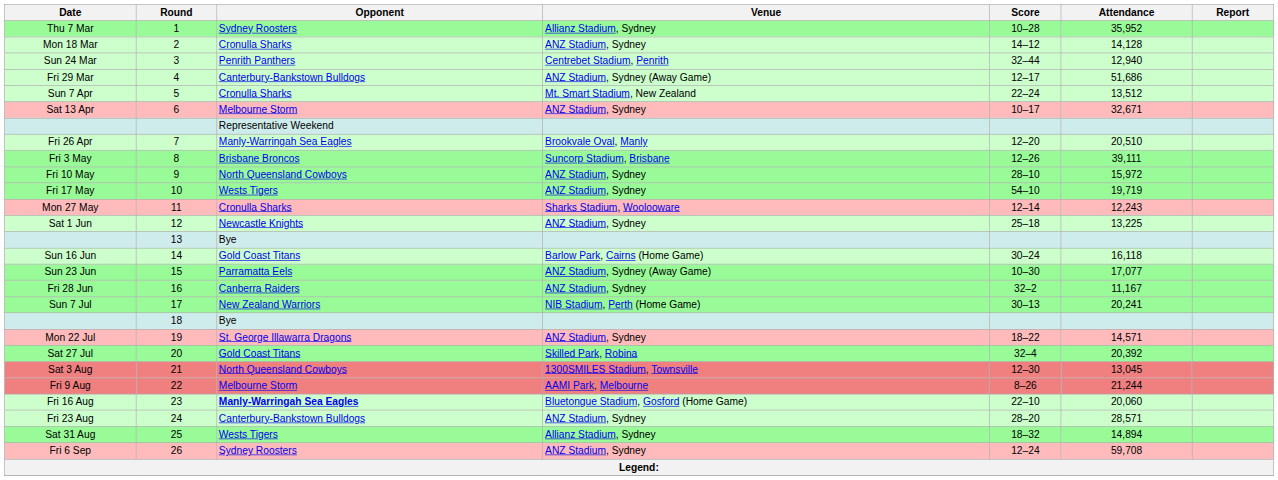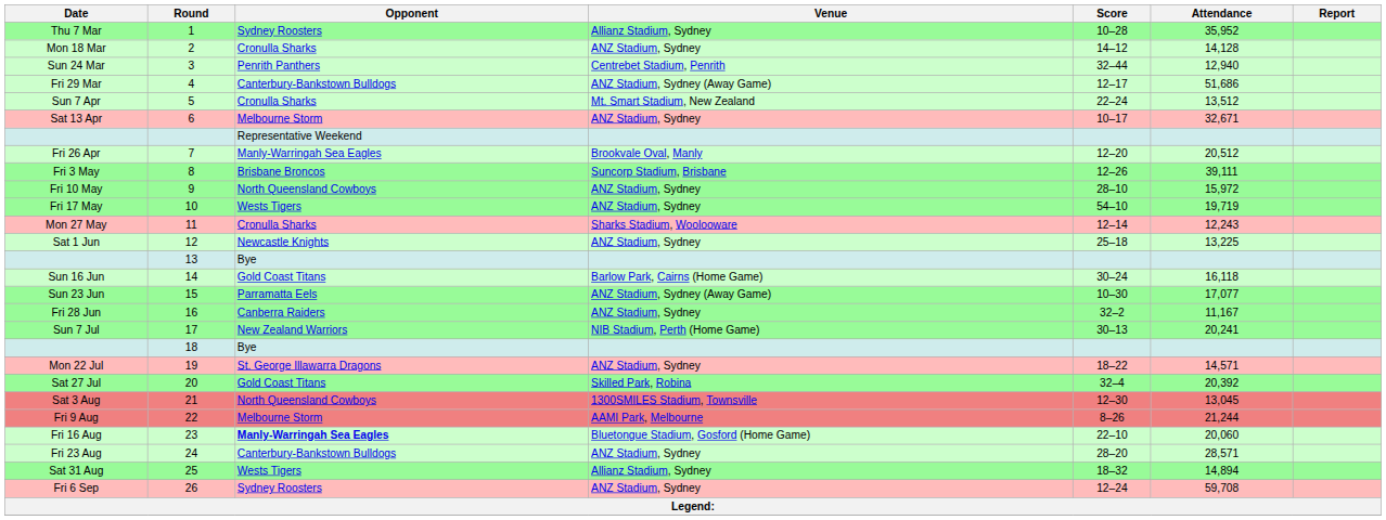 <table class="wikitable" style="font-size:100%;" width="100%">
 <tr>
 <th>Date</th>
 <th>Round</th>
 <th>Opponent</th>
 <th>Venue</th>
 <th>Score</th>
 <th>Attendance</th>
 <th>Report</th>
 </tr>
 <tr bgcolor=98FB98>
 <td style="text-align:center;">Thu 7 Mar</td>
 <td style="text-align:center;">1</td>
 <td> <a href='#'>Sydney Roosters</a></td>
 <td><a href='#'>Allianz Stadium</a>, Sydney</td>
 <td style="text-align:center;">10–28</td>
 <td style="text-align:center;">35,952</td>
 <td style="text-align:center;"></td>
 </tr>
 <tr bgcolor=CCFFCC>
 <td style="text-align:center;">Mon 18 Mar</td>
 <td style="text-align:center;">2</td>
 <td> <a href='#'>Cronulla Sharks</a></td>
 <td><a href='#'>ANZ Stadium</a>, Sydney</td>
 <td style="text-align:center;">14–12</td>
 <td style="text-align:center;">14,128</td>
 <td style="text-align:center;"></td>
 </tr>
 <tr bgcolor=CCFFCC>
 <td style="text-align:center;">Sun 24 Mar</td>
 <td style="text-align:center;">3</td>
 <td> <a href='#'>Penrith Panthers</a></td>
 <td><a href='#'>Centrebet Stadium</a>, <a href='#'>Penrith</a></td>
 <td style="text-align:center;">32–44</td>
 <td style="text-align:center;">12,940</td>
 <td style="text-align:center;"></td>
 </tr>
 <tr bgcolor=CCFFCC>
 <td style="text-align:center;">Fri 29 Mar</td>
 <td style="text-align:center;">4</td>
 <td> <a href='#'>Canterbury-Bankstown Bulldogs</a></td>
 <td><a href='#'>ANZ Stadium</a>, Sydney (Away Game)</td>
 <td style="text-align:center;">12–17</td>
 <td style="text-align:center;">51,686</td>
 <td style="text-align:center;"></td>
 </tr>
 <tr bgcolor=CCFFCC>
 <td style="text-align:center;">Sun 7 Apr</td>
 <td style="text-align:center;">5</td>
 <td> <a href='#'>Cronulla Sharks</a></td>
 <td><a href='#'>Mt. Smart Stadium</a>, New Zealand</td>
 <td style="text-align:center;">22–24</td>
 <td style="text-align:center;">13,512</td>
 <td style="text-align:center;"></td>
 </tr>
 <tr bgcolor=FFBBBB>
 <td style="text-align:center;">Sat 13 Apr</td>
 <td style="text-align:center;">6</td>
 <td> <a href='#'>Melbourne Storm</a></td>
 <td><a href='#'>ANZ Stadium</a>, Sydney</td>
 <td style="text-align:center;">10–17</td>
 <td style="text-align:center;">32,671</td>
 <td style="text-align:center;"></td>
 </tr>
 <tr bgcolor=CFECEC>
 <td></td>
 <td></td>
 <td>Representative Weekend</td>
 <td></td>
 <td></td>
 <td></td>
 <td></td>
 </tr>
 <tr bgcolor=CCFFCC>
 <td style="text-align:center;">Fri 26 Apr</td>
 <td style="text-align:center;">7</td>
 <td> <a href='#'>Manly-Warringah Sea Eagles</a></td>
 <td><a href='#'>Brookvale Oval</a>, <a href='#'>Manly</a></td>
 <td style="text-align:center;">12–20</td>
-<td style="text-align:center;">20,510</td>
+<td style="text-align:center;">20,512</td>
 <td style="text-align:center;"></td>
 </tr>
 <tr bgcolor=98FB98>
 <td style="text-align:center;">Fri 3 May</td>
 <td style="text-align:center;">8</td>
 <td> <a href='#'>Brisbane Broncos</a></td>
 <td><a href='#'>Suncorp Stadium</a>, <a href='#'>Brisbane</a></td>
 <td style="text-align:center;">12–26</td>
 <td style="text-align:center;">39,111</td>
 <td style="text-align:center;"></td>
 </tr>
 <tr bgcolor=98FB98>
 <td style="text-align:center;">Fri 10 May</td>
 <td style="text-align:center;">9</td>
 <td> <a href='#'>North Queensland Cowboys</a></td>
 <td><a href='#'>ANZ Stadium</a>, Sydney</td>
 <td style="text-align:center;">28–10</td>
 <td style="text-align:center;">15,972</td>
 <td style="text-align:center;"></td>
 </tr>
 <tr bgcolor=98FB98>
 <td style="text-align:center;">Fri 17 May</td>
 <td style="text-align:center;">10</td>
 <td> <a href='#'>Wests Tigers</a></td>
 <td><a href='#'>ANZ Stadium</a>, Sydney</td>
 <td style="text-align:center;">54–10</td>
 <td style="text-align:center;">19,719</td>
 <td style="text-align:center;"></td>
 </tr>
 <tr bgcolor=FFBBBB>
 <td style="text-align:center;">Mon 27 May</td>
 <td style="text-align:center;">11</td>
 <td> <a href='#'>Cronulla Sharks</a></td>
 <td><a href='#'>Sharks Stadium</a>, <a href='#'>Woolooware</a></td>
 <td style="text-align:center;">12–14</td>
 <td style="text-align:center;">12,243</td>
 <td style="text-align:center;"></td>
 </tr>
 <tr bgcolor=CCFFCC>
 <td style="text-align:center;">Sat 1 Jun</td>
 <td style="text-align:center;">12</td>
 <td> <a href='#'>Newcastle Knights</a></td>
 <td><a href='#'>ANZ Stadium</a>, Sydney</td>
 <td style="text-align:center;">25–18</td>
 <td style="text-align:center;">13,225</td>
 <td style="text-align:center;"></td>
 </tr>
 <tr bgcolor=CFECEC>
 <td></td>
 <td style="text-align:center;">13</td>
 <td>Bye</td>
 <td></td>
 <td></td>
 <td></td>
 <td></td>
 </tr>
 <tr bgcolor=CCFFCC>
 <td style="text-align:center;">Sun 16 Jun</td>
 <td style="text-align:center;">14</td>
 <td> <a href='#'>Gold Coast Titans</a></td>
 <td><a href='#'>Barlow Park</a>, <a href='#'>Cairns</a> (Home Game)</td>
 <td style="text-align:center;">30–24</td>
 <td style="text-align:center;">16,118</td>
 <td style="text-align:center;"></td>
 </tr>
 <tr bgcolor=98FB98>
 <td style="text-align:center;">Sun 23 Jun</td>
 <td style="text-align:center;">15</td>
 <td> <a href='#'>Parramatta Eels</a></td>
 <td><a href='#'>ANZ Stadium</a>, Sydney (Away Game)</td>
 <td style="text-align:center;">10–30</td>
 <td style="text-align:center;">17,077</td>
 <td style="text-align:center;"></td>
 </tr>
 <tr bgcolor=98FB98>
 <td style="text-align:center;">Fri 28 Jun</td>
 <td style="text-align:center;">16</td>
 <td> <a href='#'>Canberra Raiders</a></td>
 <td><a href='#'>ANZ Stadium</a>, Sydney</td>
 <td style="text-align:center;">32–2</td>
 <td style="text-align:center;">11,167</td>
 <td style="text-align:center;"></td>
 </tr>
 <tr bgcolor=98FB98>
 <td style="text-align:center;">Sun 7 Jul</td>
 <td style="text-align:center;">17</td>
 <td> <a href='#'>New Zealand Warriors</a></td>
 <td><a href='#'>NIB Stadium</a>, <a href='#'>Perth</a> (Home Game)</td>
 <td style="text-align:center;">30–13</td>
 <td style="text-align:center;">20,241</td>
 <td style="text-align:center;"></td>
 </tr>
 <tr bgcolor=CFECEC>
 <td></td>
 <td style="text-align:center;">18</td>
 <td>Bye</td>
 <td></td>
 <td></td>
 <td></td>
 <td></td>
 </tr>
 <tr bgcolor=FFBBBB>
 <td style="text-align:center;">Mon 22 Jul</td>
 <td style="text-align:center;">19</td>
 <td> <a href='#'>St. George Illawarra Dragons</a></td>
 <td><a href='#'>ANZ Stadium</a>, Sydney</td>
 <td style="text-align:center;">18–22</td>
 <td style="text-align:center;">14,571</td>
 <td style="text-align:center;"></td>
 </tr>
 <tr bgcolor=98FB98>
 <td style="text-align:center;">Sat 27 Jul</td>
 <td style="text-align:center;">20</td>
 <td> <a href='#'>Gold Coast Titans</a></td>
 <td><a href='#'>Skilled Park</a>, <a href='#'>Robina</a></td>
 <td style="text-align:center;">32–4</td>
 <td style="text-align:center;">20,392</td>
 <td style="text-align:center;"></td>
 </tr>
 <tr bgcolor=F08080>
 <td style="text-align:center;">Sat 3 Aug</td>
 <td style="text-align:center;">21</td>
 <td> <a href='#'>North Queensland Cowboys</a></td>
 <td><a href='#'>1300SMILES Stadium</a>, <a href='#'>Townsville</a></td>
 <td style="text-align:center;">12–30</td>
 <td style="text-align:center;">13,045</td>
 <td style="text-align:center;"></td>
 </tr>
 <tr bgcolor=F08080>
 <td style="text-align:center;">Fri 9 Aug</td>
 <td style="text-align:center;">22</td>
 <td> <a href='#'>Melbourne Storm</a></td>
 <td><a href='#'>AAMI Park</a>, <a href='#'>Melbourne</a></td>
 <td style="text-align:center;">8–26</td>
 <td style="text-align:center;">21,244</td>
 <td style="text-align:center;"></td>
 </tr>
 <tr bgcolor=CCFFCC>
 <td style="text-align:center;">Fri 16 Aug</td>
 <td style="text-align:center;">23</td>
 <td><strong> <a href='#'>Manly-Warringah Sea Eagles</a></strong></td>
 <td><a href='#'>Bluetongue Stadium</a>, <a href='#'>Gosford</a> (Home Game)</td>
 <td style="text-align:center;">22–10</td>
 <td style="text-align:center;">20,060</td>
 <td style="text-align:center;"></td>
 </tr>
 <tr bgcolor=CCFFCC>
 <td style="text-align:center;">Fri 23 Aug</td>
 <td style="text-align:center;">24</td>
 <td> <a href='#'>Canterbury-Bankstown Bulldogs</a></td>
 <td><a href='#'>ANZ Stadium</a>, Sydney</td>
 <td style="text-align:center;">28–20</td>
 <td style="text-align:center;">28,571</td>
 <td style="text-align:center;"></td>
 </tr>
 <tr bgcolor=98FB98>
 <td style="text-align:center;">Sat 31 Aug</td>
 <td style="text-align:center;">25</td>
 <td> <a href='#'>Wests Tigers</a></td>
 <td><a href='#'>Allianz Stadium</a>, Sydney</td>
 <td style="text-align:center;">18–32</td>
 <td style="text-align:center;">14,894</td>
 <td style="text-align:center;"></td>
 </tr>
 <tr bgcolor=FFBBBB>
 <td style="text-align:center;">Fri 6 Sep</td>
 <td style="text-align:center;">26</td>
 <td> <a href='#'>Sydney Roosters</a></td>
 <td><a href='#'>ANZ Stadium</a>, Sydney</td>
 <td style="text-align:center;">12–24</td>
 <td style="text-align:center;">59,708</td>
 <td style="text-align:center;"></td>
 </tr>
 <tr>
 <th colspan="11"><strong>Legend</strong>:      </th>
 </tr>
 <tr>
 </tr>
 </table>
